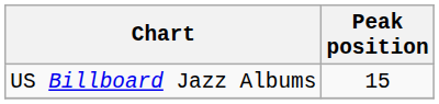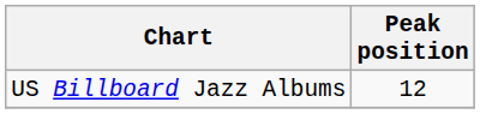 <table class="wikitable sortable">
 <tr>
 <th>Chart</th>
 <th>Peak<br>position</th>
 </tr>
 <tr>
 <td>US <em><a href='#'>Billboard</a></em> Jazz Albums</td>
-<td align="center">15</td>
+<td align="center">12</td>
 </tr>
 <tr>
 </tr>
 </table>
